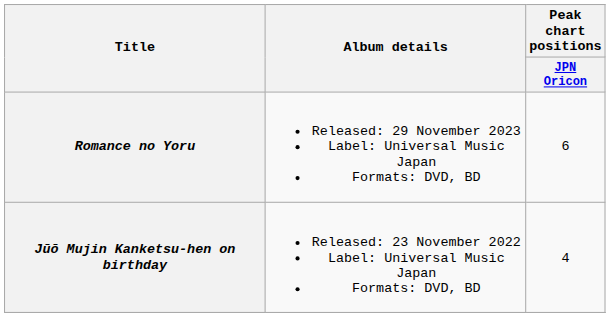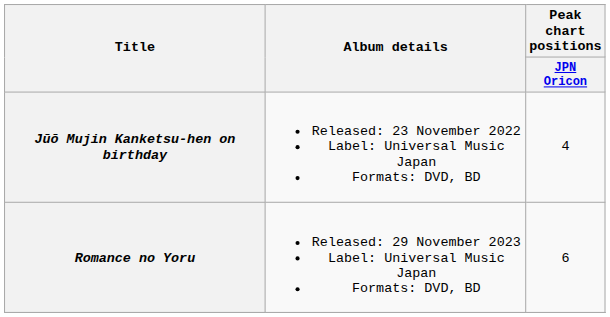 <table class="wikitable plainrowheaders" style="text-align:center;">
 <tr>
 <th scope="col" rowspan="2" style="width:19em;">Title</th>
 <th scope="col" rowspan="2" style="width:19em;">Album details</th>
 <th scope="col">Peak<br>chart<br>positions</th>
 </tr>
 <tr>
 <th scope="col" style="width:2.9em;font-size:90%;"><a href='#'>JPN<br>Oricon</a><br></th>
 </tr>
 <tr>
+<th scope="row"><em>Jūō Mujin Kanketsu-hen on birthday</em></th>
+<td><br><ul><li>Released: 23 November 2022</li><li>Label: Universal Music Japan</li><li>Formats: DVD, BD</li></ul></td>
+<td>4</td>
+</tr>
+<tr>
 <th scope="row"><em>Romance no Yoru</em></th>
 <td><br><ul><li>Released: 29 November 2023</li><li>Label: Universal Music Japan</li><li>Formats: DVD, BD</li></ul></td>
 <td>6</td>
 </tr>
 <tr>
-<th scope="row"><em>Jūō Mujin Kanketsu-hen on birthday</em></th>
-<td><br><ul><li>Released: 23 November 2022</li><li>Label: Universal Music Japan</li><li>Formats: DVD, BD</li></ul></td>
-<td>4</td>
-</tr>
-<tr>
 </tr>
 </table>
